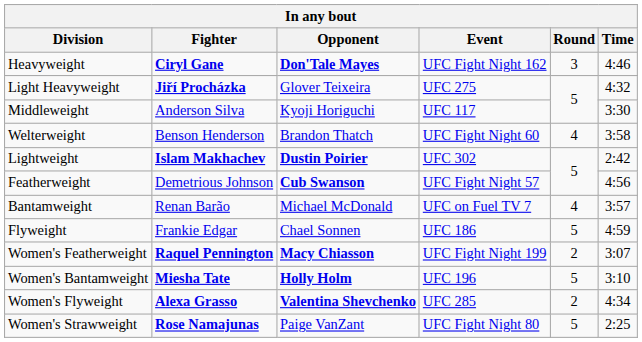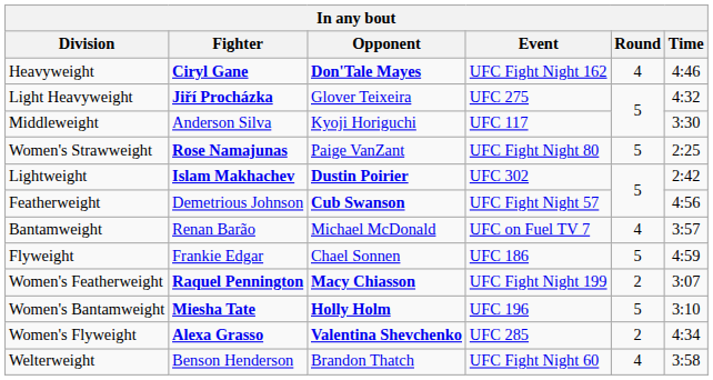 <table class=wikitable style="font-size:85%;">
 <tr>
 <th colspan=6>In any bout</th>
 </tr>
 <tr>
 <th>Division</th>
 <th>Fighter</th>
 <th>Opponent</th>
 <th>Event</th>
 <th>Round</th>
 <th>Time</th>
 </tr>
 <tr>
 <td>Heavyweight</td>
 <td> <strong><a href='#'>Ciryl Gane</a></strong></td>
 <td><strong><a href='#'>Don'Tale Mayes</a></strong></td>
 <td><a href='#'>UFC Fight Night 162</a></td>
-<td align=center>3</td>
+<td align=center>4</td>
 <td align=center>4:46</td>
 </tr>
 <tr>
 <td>Light Heavyweight</td>
 <td> <strong><a href='#'>Jiří Procházka</a></strong></td>
 <td><a href='#'>Glover Teixeira</a></td>
 <td><a href='#'>UFC 275</a></td>
 <td rowspan=2 align=center>5</td>
 <td align=center>4:32</td>
 </tr>
 <tr>
 <td>Middleweight</td>
 <td> <a href='#'>Anderson Silva</a></td>
 <td><a href='#'>Kyoji Horiguchi</a></td>
 <td><a href='#'>UFC 117</a></td>
 <td align=center>3:30</td>
 </tr>
 <tr>
-<td>Welterweight</td>
-<td> <a href='#'>Benson Henderson</a></td>
-<td><a href='#'>Brandon Thatch</a></td>
-<td><a href='#'>UFC Fight Night 60</a></td>
-<td align=center>4</td>
-<td align=center>3:58</td>
+<td>Women's Strawweight</td>
+<td> <strong><a href='#'>Rose Namajunas</a></strong></td>
+<td><a href='#'>Paige VanZant</a></td>
+<td><a href='#'>UFC Fight Night 80</a></td>
+<td align=center>5</td>
+<td align=center>2:25</td>
 </tr>
 <tr>
 <td>Lightweight</td>
 <td> <strong><a href='#'>Islam Makhachev</a></strong></td>
 <td><strong><a href='#'>Dustin Poirier</a></strong></td>
 <td><a href='#'>UFC 302</a></td>
 <td rowspan=2 align=center>5</td>
 <td align=center>2:42</td>
 </tr>
 <tr>
 <td>Featherweight</td>
 <td> <a href='#'>Demetrious Johnson</a></td>
 <td><strong><a href='#'>Cub Swanson</a></strong></td>
 <td><a href='#'>UFC Fight Night 57</a></td>
 <td align=center>4:56</td>
 </tr>
 <tr>
 <td>Bantamweight</td>
 <td> <a href='#'>Renan Barão</a></td>
 <td><a href='#'>Michael McDonald</a></td>
 <td><a href='#'>UFC on Fuel TV 7</a></td>
 <td align=center>4</td>
 <td align=center>3:57</td>
 </tr>
 <tr>
 <td>Flyweight</td>
 <td> <a href='#'>Frankie Edgar</a></td>
 <td><a href='#'>Chael Sonnen</a></td>
 <td><a href='#'>UFC 186</a></td>
 <td align=center>5</td>
 <td align=center>4:59</td>
 </tr>
 <tr>
 <td>Women's Featherweight</td>
 <td> <strong><a href='#'>Raquel Pennington</a></strong></td>
 <td><strong><a href='#'>Macy Chiasson</a></strong></td>
 <td><a href='#'>UFC Fight Night 199</a></td>
 <td align=center>2</td>
 <td align=center>3:07</td>
 </tr>
 <tr>
 <td>Women's Bantamweight</td>
 <td> <strong><a href='#'>Miesha Tate</a></strong></td>
 <td><strong><a href='#'>Holly Holm</a></strong></td>
 <td><a href='#'>UFC 196</a></td>
 <td align=center>5</td>
 <td align=center>3:10</td>
 </tr>
 <tr>
 <td>Women's Flyweight</td>
 <td> <strong><a href='#'>Alexa Grasso</a></strong></td>
 <td><strong><a href='#'>Valentina Shevchenko</a></strong></td>
 <td><a href='#'>UFC 285</a></td>
 <td align=center>2</td>
 <td align=center>4:34</td>
 </tr>
 <tr>
-<td>Women's Strawweight</td>
-<td> <strong><a href='#'>Rose Namajunas</a></strong></td>
-<td><a href='#'>Paige VanZant</a></td>
-<td><a href='#'>UFC Fight Night 80</a></td>
-<td align=center>5</td>
-<td align=center>2:25</td>
+<td>Welterweight</td>
+<td> <a href='#'>Benson Henderson</a></td>
+<td><a href='#'>Brandon Thatch</a></td>
+<td><a href='#'>UFC Fight Night 60</a></td>
+<td align=center>4</td>
+<td align=center>3:58</td>
 </tr>
 </table>
